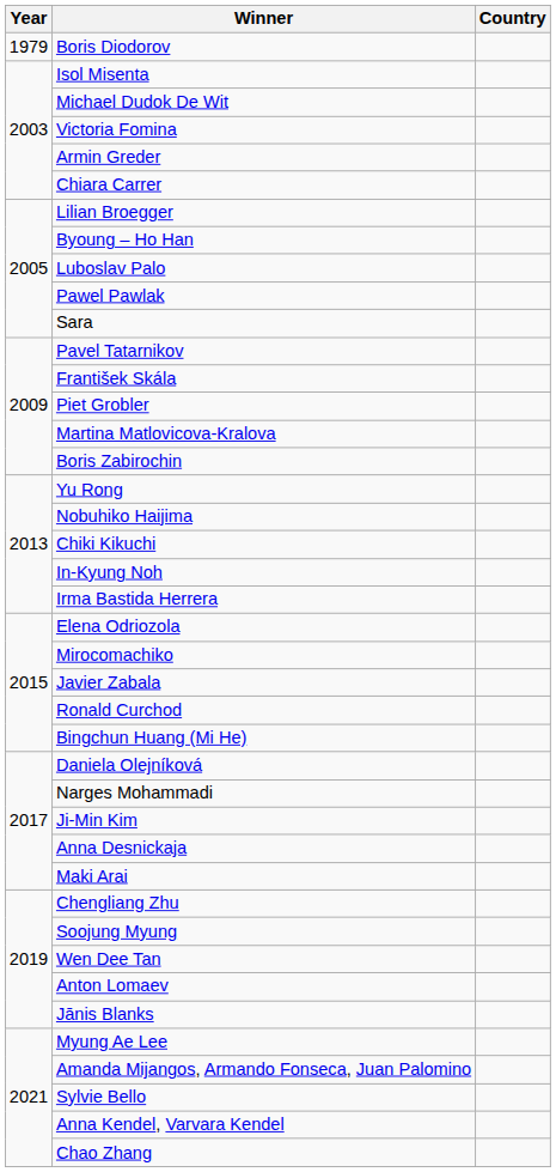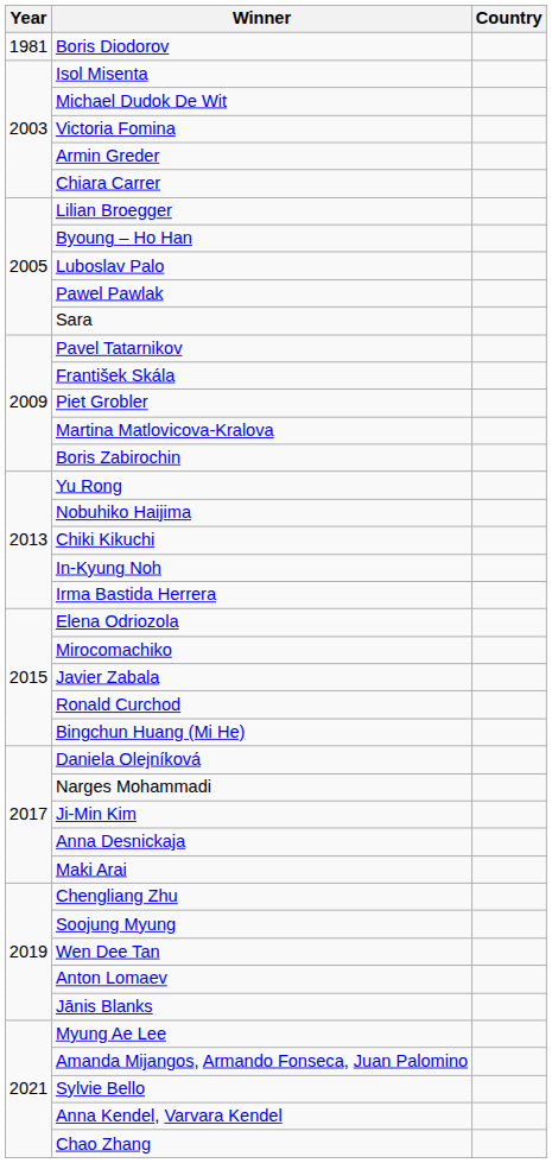 <table class="wikitable">
 <tr>
 <th>Year</th>
 <th>Winner</th>
 <th>Country</th>
 </tr>
 <tr>
-<td>1979</td>
+<td>1981</td>
 <td><a href='#'>Boris Diodorov</a></td>
 <td></td>
 </tr>
 <tr>
 <td rowspan=5>2003</td>
 <td><a href='#'>Isol Misenta</a></td>
 <td></td>
 </tr>
 <tr>
 <td><a href='#'>Michael Dudok De Wit</a></td>
 <td></td>
 </tr>
 <tr>
 <td><a href='#'>Victoria Fomina</a></td>
 <td></td>
 </tr>
 <tr>
 <td><a href='#'>Armin Greder</a></td>
 <td></td>
 </tr>
 <tr>
 <td><a href='#'>Chiara Carrer</a></td>
 <td></td>
 </tr>
 <tr>
 <td rowspan=5>2005</td>
 <td><a href='#'>Lilian Broegger</a></td>
 <td></td>
 </tr>
 <tr>
 <td><a href='#'>Byoung – Ho Han</a></td>
 <td></td>
 </tr>
 <tr>
 <td><a href='#'>Luboslav Palo</a></td>
 <td></td>
 </tr>
 <tr>
 <td><a href='#'>Pawel Pawlak</a></td>
 <td></td>
 </tr>
 <tr>
 <td>Sara</td>
 <td></td>
 </tr>
 <tr>
 <td rowspan=5>2009</td>
 <td><a href='#'>Pavel Tatarnikov</a></td>
 <td></td>
 </tr>
 <tr>
 <td><a href='#'>František Skála</a></td>
 <td></td>
 </tr>
 <tr>
 <td><a href='#'>Piet Grobler</a></td>
 <td></td>
 </tr>
 <tr>
 <td><a href='#'>Martina Matlovicova-Kralova</a></td>
 <td></td>
 </tr>
 <tr>
 <td><a href='#'>Boris Zabirochin</a></td>
 <td></td>
 </tr>
 <tr>
 <td rowspan=5>2013</td>
 <td><a href='#'>Yu Rong</a></td>
 <td></td>
 </tr>
 <tr>
 <td><a href='#'>Nobuhiko Haijima</a></td>
 <td></td>
 </tr>
 <tr>
 <td><a href='#'>Chiki Kikuchi</a></td>
 <td></td>
 </tr>
 <tr>
 <td><a href='#'>In-Kyung Noh</a></td>
 <td></td>
 </tr>
 <tr>
 <td><a href='#'>Irma Bastida Herrera</a></td>
 <td></td>
 </tr>
 <tr>
 <td rowspan=5>2015</td>
 <td><a href='#'>Elena Odriozola</a></td>
 <td></td>
 </tr>
 <tr>
 <td><a href='#'>Mirocomachiko</a></td>
 <td></td>
 </tr>
 <tr>
 <td><a href='#'>Javier Zabala</a></td>
 <td></td>
 </tr>
 <tr>
 <td><a href='#'>Ronald Curchod</a></td>
 <td></td>
 </tr>
 <tr>
 <td><a href='#'>Bingchun Huang (Mi He)</a></td>
 <td></td>
 </tr>
 <tr>
 <td rowspan=5>2017</td>
 <td><a href='#'>Daniela Olejníková</a></td>
 <td></td>
 </tr>
 <tr>
 <td>Narges Mohammadi</td>
 <td></td>
 </tr>
 <tr>
 <td><a href='#'>Ji-Min Kim</a></td>
 <td></td>
 </tr>
 <tr>
 <td><a href='#'>Anna Desnickaja</a></td>
 <td></td>
 </tr>
 <tr>
 <td><a href='#'>Maki Arai</a></td>
 <td></td>
 </tr>
 <tr>
 <td rowspan=5>2019</td>
 <td><a href='#'>Chengliang Zhu</a></td>
 <td></td>
 </tr>
 <tr>
 <td><a href='#'>Soojung Myung</a></td>
 <td></td>
 </tr>
 <tr>
 <td><a href='#'>Wen Dee Tan</a></td>
 <td></td>
 </tr>
 <tr>
 <td><a href='#'>Anton Lomaev</a></td>
 <td></td>
 </tr>
 <tr>
 <td><a href='#'>Jānis Blanks</a></td>
 <td></td>
 </tr>
 <tr>
 <td rowspan=5>2021</td>
 <td><a href='#'>Myung Ae Lee</a></td>
 <td></td>
 </tr>
 <tr>
 <td><a href='#'>Amanda Mijangos</a>, <a href='#'>Armando Fonseca</a>, <a href='#'>Juan Palomino</a></td>
 <td></td>
 </tr>
 <tr>
 <td><a href='#'>Sylvie Bello</a></td>
 <td></td>
 </tr>
 <tr>
 <td><a href='#'>Anna Kendel</a>, <a href='#'>Varvara Kendel</a></td>
 <td></td>
 </tr>
 <tr>
 <td><a href='#'>Chao Zhang</a></td>
 <td></td>
 </tr>
 </table>
